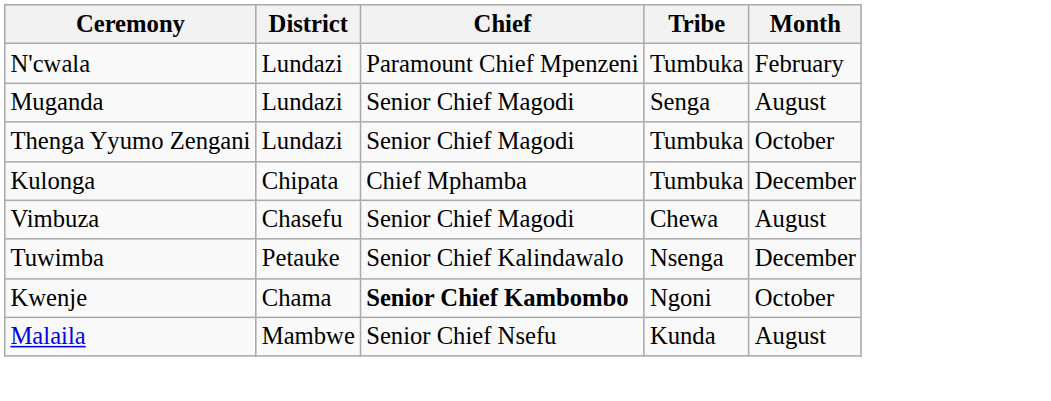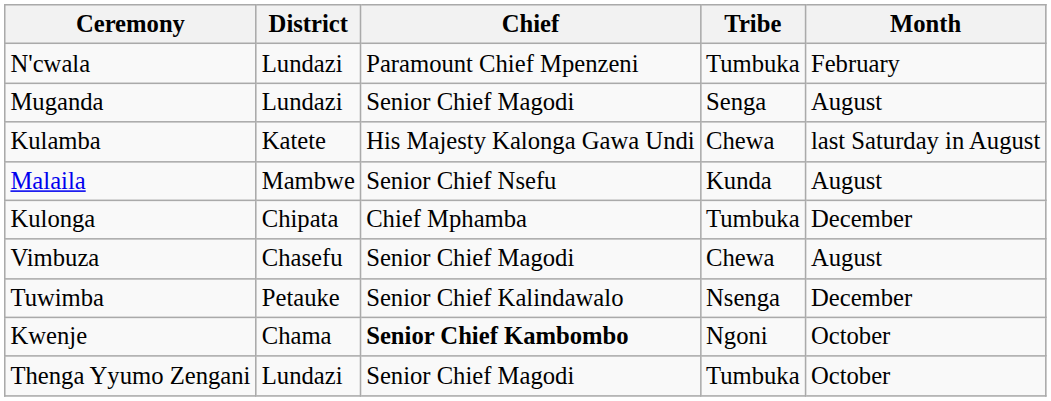 <table class="wikitable">
 <tr>
 <th>Ceremony</th>
 <th>District</th>
 <th>Chief</th>
 <th>Tribe</th>
 <th>Month</th>
 </tr>
 <tr>
 <td>N'cwala</td>
 <td>Lundazi</td>
 <td>Paramount Chief Mpenzeni</td>
 <td>Tumbuka</td>
 <td>February</td>
 </tr>
 <tr>
 <td>Muganda</td>
 <td>Lundazi</td>
 <td>Senior Chief Magodi</td>
 <td>Senga</td>
 <td>August</td>
 </tr>
 <tr>
-<td>Thenga Yyumo Zengani</td>
-<td>Lundazi</td>
-<td>Senior Chief Magodi</td>
-<td>Tumbuka</td>
-<td>October</td>
+<td>Kulamba</td>
+<td>Katete</td>
+<td>His Majesty Kalonga Gawa Undi</td>
+<td>Chewa</td>
+<td>last Saturday in August</td>
+</tr>
+<tr>
+<td><a href='#'>Malaila</a></td>
+<td>Mambwe</td>
+<td>Senior Chief Nsefu</td>
+<td>Kunda</td>
+<td>August</td>
 </tr>
 <tr>
 <td>Kulonga</td>
 <td>Chipata</td>
 <td>Chief Mphamba</td>
 <td>Tumbuka</td>
 <td>December</td>
 </tr>
 <tr>
 <td>Vimbuza</td>
 <td>Chasefu</td>
 <td>Senior Chief Magodi</td>
 <td>Chewa</td>
 <td>August</td>
 </tr>
 <tr>
 <td>Tuwimba</td>
 <td>Petauke</td>
 <td>Senior Chief Kalindawalo</td>
 <td>Nsenga</td>
 <td>December</td>
 </tr>
 <tr>
 <td>Kwenje</td>
 <td>Chama</td>
 <td><strong>Senior Chief Kambombo</strong></td>
 <td>Ngoni</td>
 <td>October</td>
 </tr>
 <tr>
-<td><a href='#'>Malaila</a></td>
-<td>Mambwe</td>
-<td>Senior Chief Nsefu</td>
-<td>Kunda</td>
-<td>August</td>
+<td>Thenga Yyumo Zengani</td>
+<td>Lundazi</td>
+<td>Senior Chief Magodi</td>
+<td>Tumbuka</td>
+<td>October</td>
 </tr>
 </table>
